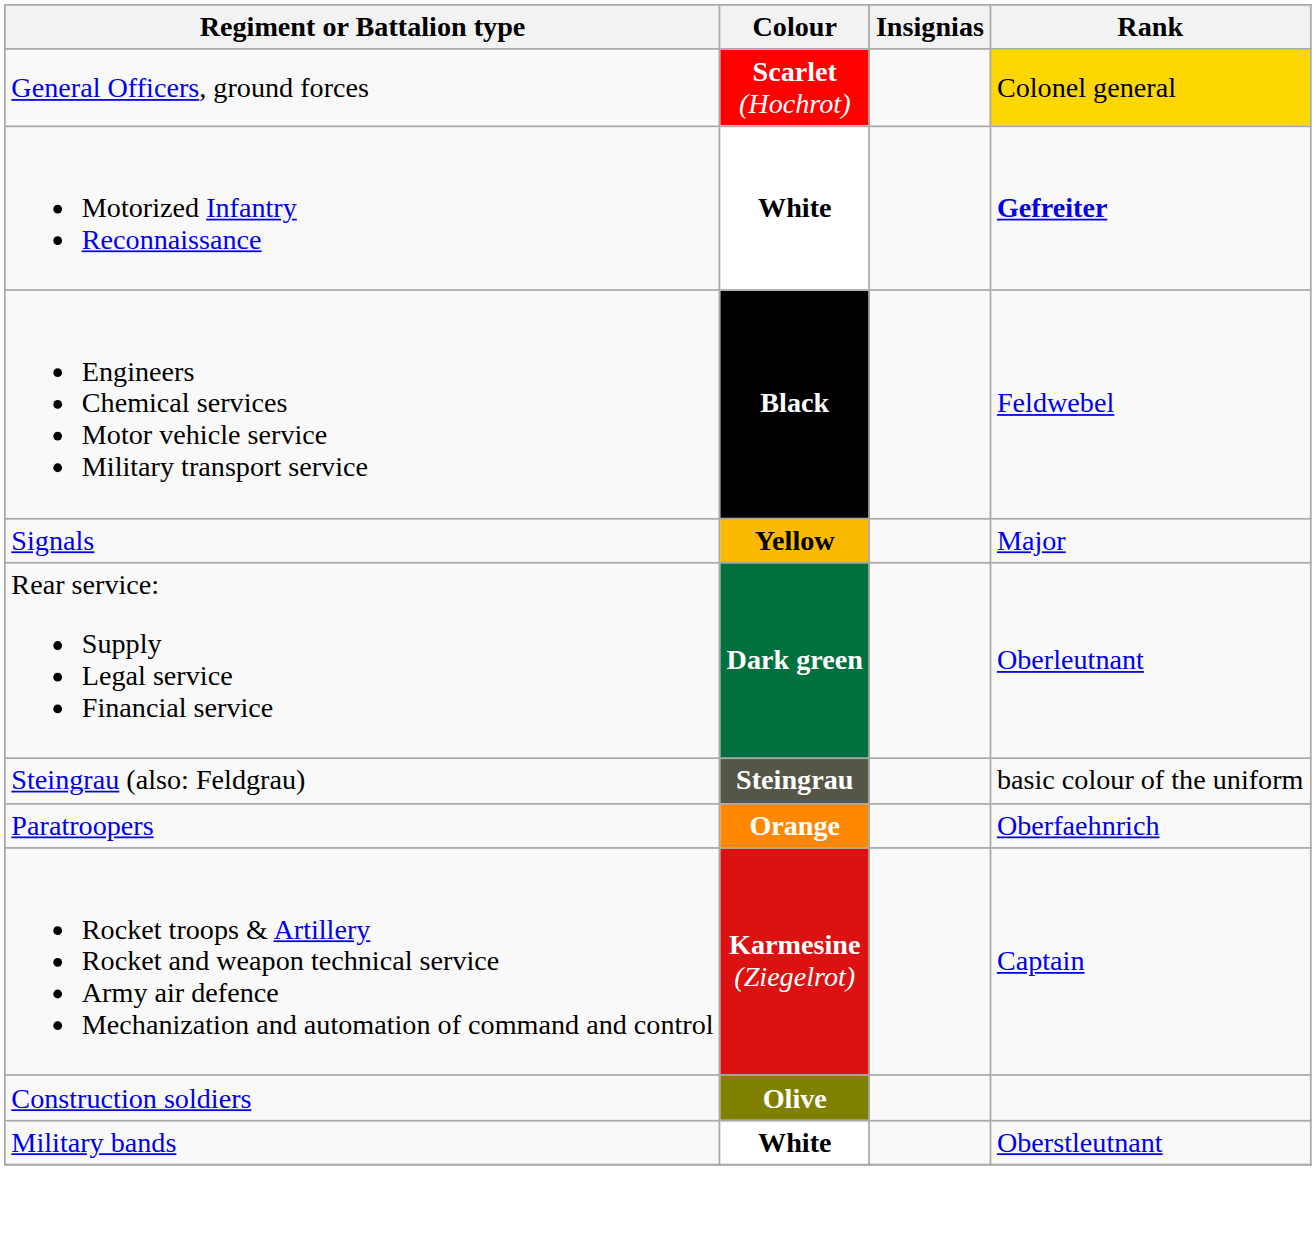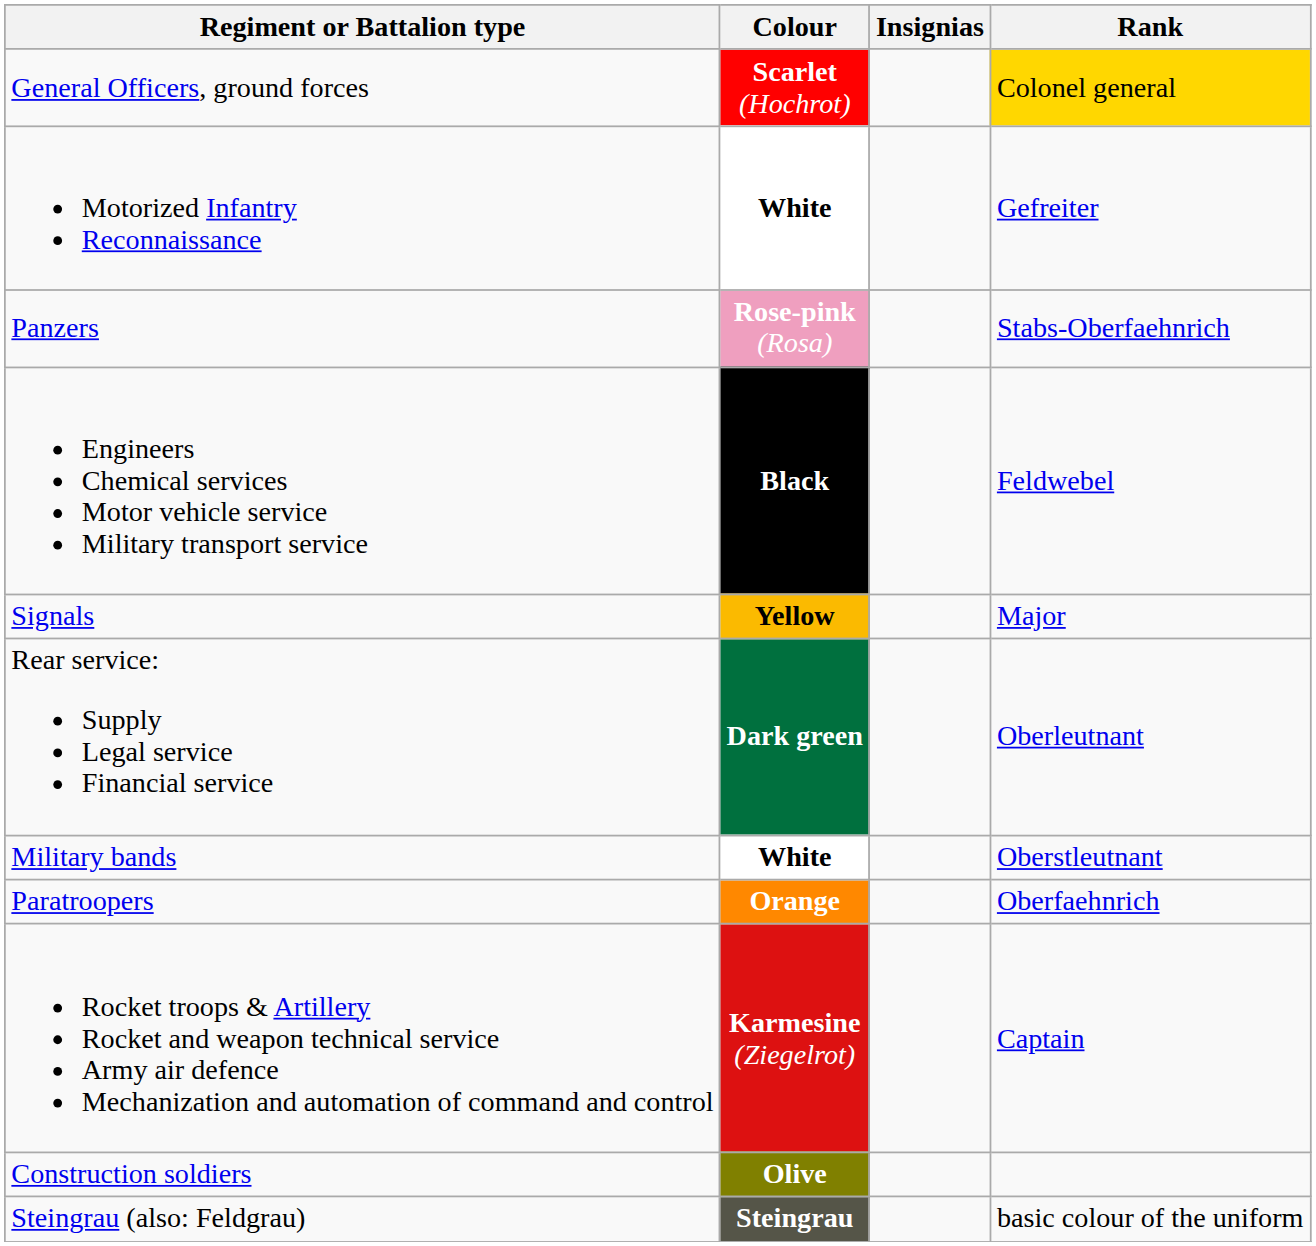 <table class="wikitable">
 <tr>
 <th>Regiment or Battalion type</th>
 <th>Colour</th>
 <th>Insignias</th>
 <th>Rank</th>
 </tr>
 <tr>
 <td><a href='#'>General Officers</a>, ground forces</td>
 <td align="center" style="background:red; color:white;"><strong>Scarlet</strong> <br><em>(Hochrot)</em></td>
 <td> </td>
 <td style="background: gold;">Colonel general</td>
 </tr>
 <tr>
 <td><br><ul><li>Motorized <a href='#'>Infantry</a></li><li><a href='#'>Reconnaissance</a></li></ul></td>
 <td align="center" style="background:white;"><strong>White</strong></td>
 <td align="center"></td>
-<td><strong><a href='#'>Gefreiter</a></strong></td>
+<td><a href='#'>Gefreiter</a></td>
+</tr>
+<tr>
+<td><a href='#'>Panzers</a></td>
+<td align="center" style="background:#EF9FBF; color:white;"><strong>Rose-pink</strong> <br> <em>(Rosa)</em></td>
+<td align="center"></td>
+<td><a href='#'>Stabs-Oberfaehnrich</a></td>
 </tr>
 <tr>
 <td><br><ul><li>Engineers</li><li>Chemical services</li><li>Motor vehicle service</li><li>Military transport service</li></ul></td>
 <td align = "center" style ="background:black; color:white;"><strong>Black</strong></td>
 <td align="center"></td>
 <td><a href='#'>Feldwebel</a></td>
 </tr>
 <tr>
 <td><a href='#'>Signals</a></td>
 <td align="center"; style="background:#FBBA00;"><strong>Yellow</strong></td>
 <td align="center"></td>
 <td><a href='#'>Major</a></td>
 </tr>
 <tr>
 <td>Rear service:<br><ul><li>Supply</li><li>Legal service</li><li>Financial service</li></ul></td>
 <td align = "center" style = "background:#00703E; color:white;"><strong>Dark green</strong></td>
 <td align="center"></td>
 <td><a href='#'>Oberleutnant</a></td>
 </tr>
 <tr>
-<td><a href='#'>Steingrau</a> (also: Feldgrau)</td>
-<td align="center" style="background:#555548; color:white;"><strong>Steingrau</strong></td>
-<td align="center"> </td>
-<td>basic colour of the uniform</td>
+<td><a href='#'>Military bands</a></td>
+<td align="center" style="background:white;"><strong>White</strong></td>
+<td align="center"></td>
+<td><a href='#'>Oberstleutnant</a></td>
 </tr>
 <tr>
 <td><a href='#'>Paratroopers</a></td>
 <td align = "center" style ="background:#ff8800; color:white;"><strong>Orange</strong></td>
 <td align="center"></td>
 <td><a href='#'>Oberfaehnrich</a></td>
 </tr>
 <tr>
 <td><br><ul><li>Rocket troops & <a href='#'>Artillery</a></li><li>Rocket and weapon technical service</li><li>Army air defence</li><li>Mechanization and automation of command and control</li></ul></td>
 <td align="center" style="background:#dd1111; color:white;"><strong>Karmesine</strong> <br><em>(Ziegelrot)</em></td>
 <td align="center"></td>
 <td><a href='#'>Captain</a></td>
 </tr>
 <tr>
 <td><a href='#'>Construction soldiers</a></td>
 <td align="center" style="background: olive; color:white;"><strong>Olive</strong></td>
 <td align="center"></td>
 <td></td>
 </tr>
 <tr>
-<td><a href='#'>Military bands</a></td>
-<td align="center" style="background:white;"><strong>White</strong></td>
-<td align="center"></td>
-<td><a href='#'>Oberstleutnant</a></td>
+<td><a href='#'>Steingrau</a> (also: Feldgrau)</td>
+<td align="center" style="background:#555548; color:white;"><strong>Steingrau</strong></td>
+<td align="center"> </td>
+<td>basic colour of the uniform</td>
 </tr>
 <tr>
 </tr>
 </table>
